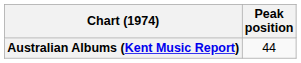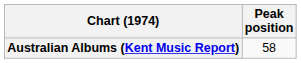 <table class="wikitable sortable plainrowheaders">
 <tr>
 <th scope="col">Chart (1974)</th>
 <th scope="col">Peak<br>position</th>
 </tr>
 <tr>
 <th scope="row">Australian Albums (<a href='#'>Kent Music Report</a>)</th>
-<td align="center">44</td>
+<td align="center">58</td>
 </tr>
 </table>
